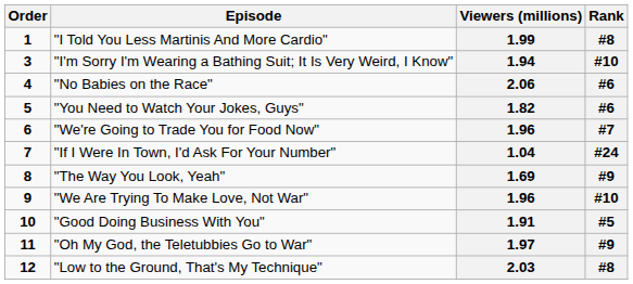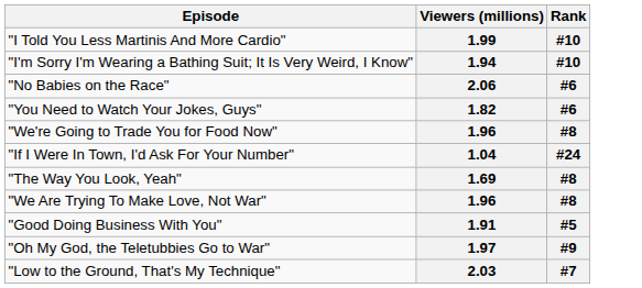 <table class="wikitable">
 <tr>
-<th>Order</th>
 <th>Episode</th>
 <th>Viewers (millions)</th>
 <th>Rank</th>
 </tr>
 <tr>
-<td style="text-align:center"><strong>1</strong></td>
 <td>"I Told You Less Martinis And More Cardio"</td>
 <th>1.99</th>
-<th>#8</th>
+<th>#10</th>
 </tr>
 <tr>
-<td style="text-align:center"><strong>3</strong></td>
 <td>"I'm Sorry I'm Wearing a Bathing Suit; It Is Very Weird, I Know"</td>
 <th>1.94</th>
 <th>#10</th>
 </tr>
 <tr>
-<td style="text-align:center"><strong>4</strong></td>
 <td>"No Babies on the Race"</td>
 <th>2.06</th>
 <th>#6</th>
 </tr>
 <tr>
-<td style="text-align:center"><strong>5</strong></td>
 <td>"You Need to Watch Your Jokes, Guys"</td>
 <th>1.82</th>
 <th>#6</th>
 </tr>
 <tr>
-<td style="text-align:center"><strong>6</strong></td>
 <td>"We're Going to Trade You for Food Now"</td>
 <th>1.96</th>
-<th>#7</th>
+<th>#8</th>
 </tr>
 <tr>
-<td style="text-align:center"><strong>7</strong></td>
 <td>"If I Were In Town, I'd Ask For Your Number"</td>
 <th>1.04</th>
 <th>#24</th>
 </tr>
 <tr>
-<td style="text-align:center"><strong>8</strong></td>
 <td>"The Way You Look, Yeah"</td>
 <th>1.69</th>
-<th>#9</th>
+<th>#8</th>
 </tr>
 <tr>
-<td style="text-align:center"><strong>9</strong></td>
 <td>"We Are Trying To Make Love, Not War"</td>
 <th>1.96</th>
-<th>#10</th>
+<th>#8</th>
 </tr>
 <tr>
-<td style="text-align:center"><strong>10</strong></td>
 <td>"Good Doing Business With You"</td>
 <th>1.91</th>
 <th>#5</th>
 </tr>
 <tr>
-<td style="text-align:center"><strong>11</strong></td>
 <td>"Oh My God, the Teletubbies Go to War"</td>
 <th>1.97</th>
 <th>#9</th>
 </tr>
 <tr>
-<td style="text-align:center"><strong>12</strong></td>
 <td>"Low to the Ground, That's My Technique"</td>
 <th>2.03</th>
-<th>#8</th>
+<th>#7</th>
 </tr>
 </table>
